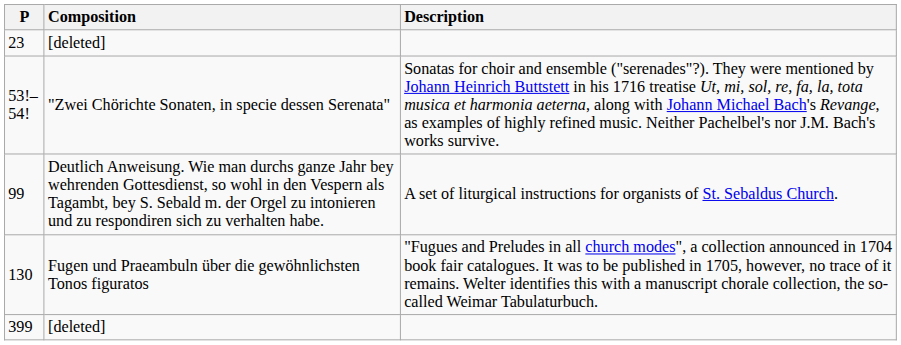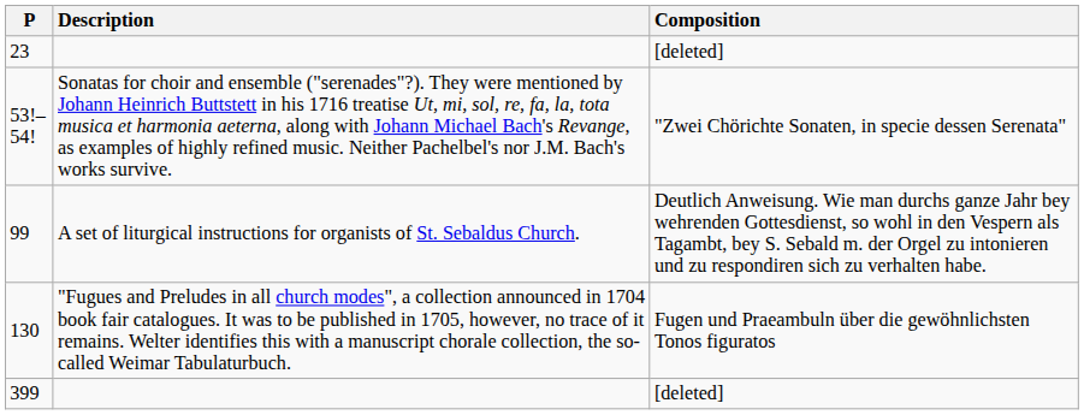 <table class="wikitable" width="100%">
 <tr>
 <th width="32">P</th>
+<th style="text-align: left;">Description</th>
 <th style="text-align: left;">Composition</th>
-<th style="text-align: left;">Description</th>
 </tr>
 <tr>
 <td>23</td>
+<td> </td>
 <td>[deleted]</td>
-<td> </td>
 </tr>
 <tr>
 <td>53!–54!</td>
+<td>Sonatas for choir and ensemble ("serenades"?). They were mentioned by <a href='#'>Johann Heinrich Buttstett</a> in his 1716 treatise <em>Ut, mi, sol, re, fa, la, tota musica et harmonia aeterna</em>, along with <a href='#'>Johann Michael Bach</a>'s <em>Revange</em>, as examples of highly refined music. Neither Pachelbel's nor J.M. Bach's works survive.</td>
 <td>"Zwei Chörichte Sonaten, in specie dessen Serenata"</td>
-<td>Sonatas for choir and ensemble ("serenades"?). They were mentioned by <a href='#'>Johann Heinrich Buttstett</a> in his 1716 treatise <em>Ut, mi, sol, re, fa, la, tota musica et harmonia aeterna</em>, along with <a href='#'>Johann Michael Bach</a>'s <em>Revange</em>, as examples of highly refined music. Neither Pachelbel's nor J.M. Bach's works survive.</td>
 </tr>
 <tr>
 <td>99</td>
+<td>A set of liturgical instructions for organists of <a href='#'>St. Sebaldus Church</a>.</td>
 <td>Deutlich Anweisung. Wie man durchs ganze Jahr bey wehrenden Gottesdienst, so wohl in den Vespern als Tagambt, bey S. Sebald m. der Orgel zu intonieren und zu respondiren sich zu verhalten habe.</td>
-<td>A set of liturgical instructions for organists of <a href='#'>St. Sebaldus Church</a>.</td>
 </tr>
 <tr>
 <td>130</td>
+<td>"Fugues and Preludes in all <a href='#'>church modes</a>", a collection announced in 1704 book fair catalogues. It was to be published in 1705, however, no trace of it remains. Welter identifies this with a manuscript chorale collection, the so-called Weimar Tabulaturbuch.</td>
 <td>Fugen und Praeambuln über die gewöhnlichsten Tonos figuratos</td>
-<td>"Fugues and Preludes in all <a href='#'>church modes</a>", a collection announced in 1704 book fair catalogues. It was to be published in 1705, however, no trace of it remains. Welter identifies this with a manuscript chorale collection, the so-called Weimar Tabulaturbuch.</td>
 </tr>
 <tr>
 <td>399</td>
+<td> </td>
 <td>[deleted]</td>
-<td> </td>
 </tr>
 </table>
